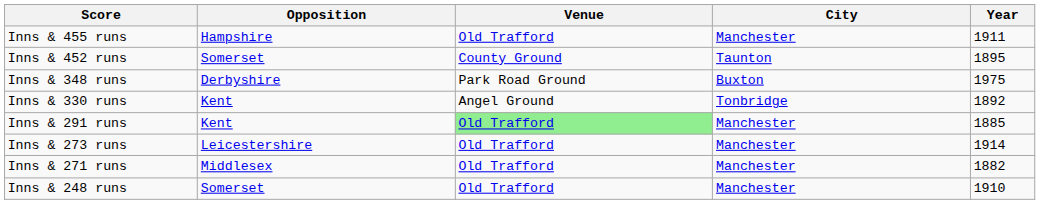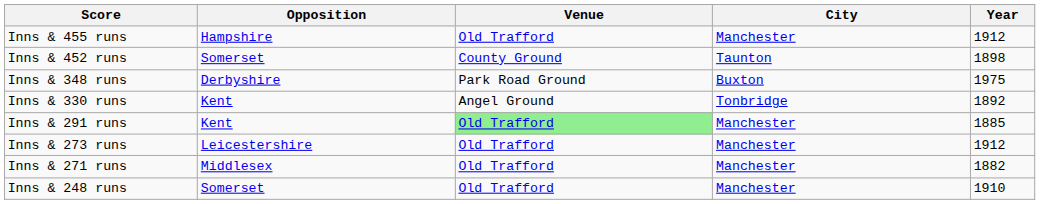 <table class="wikitable" width=80%|>
 <tr>
 <th width=15%>Score</th>
 <th width=20%>Opposition</th>
 <th width=20%>Venue</th>
 <th width=20%>City</th>
 <th width=5%>Year</th>
 </tr>
 <tr>
 <td>Inns & 455 runs</td>
 <td><a href='#'>Hampshire</a></td>
 <td><a href='#'>Old Trafford</a></td>
 <td><a href='#'>Manchester</a></td>
-<td>1911</td>
+<td>1912</td>
 </tr>
 <tr>
 <td>Inns & 452 runs</td>
 <td><a href='#'>Somerset</a></td>
 <td><a href='#'>County Ground</a></td>
 <td><a href='#'>Taunton</a></td>
-<td>1895</td>
+<td>1898</td>
 </tr>
 <tr>
 <td>Inns & 348 runs</td>
 <td><a href='#'>Derbyshire</a></td>
 <td>Park Road Ground</td>
 <td><a href='#'>Buxton</a></td>
 <td>1975</td>
 </tr>
 <tr>
 <td>Inns & 330 runs</td>
 <td><a href='#'>Kent</a></td>
 <td>Angel Ground</td>
 <td><a href='#'>Tonbridge</a></td>
 <td>1892</td>
 </tr>
 <tr>
 <td>Inns & 291 runs</td>
 <td><a href='#'>Kent</a></td>
 <td style="background: lightgreen;"><a href='#'>Old Trafford</a></td>
 <td><a href='#'>Manchester</a></td>
 <td>1885</td>
 </tr>
 <tr>
 <td>Inns & 273 runs</td>
 <td><a href='#'>Leicestershire</a></td>
 <td><a href='#'>Old Trafford</a></td>
 <td><a href='#'>Manchester</a></td>
-<td>1914</td>
+<td>1912</td>
 </tr>
 <tr>
 <td>Inns & 271 runs</td>
 <td><a href='#'>Middlesex</a></td>
 <td><a href='#'>Old Trafford</a></td>
 <td><a href='#'>Manchester</a></td>
 <td>1882</td>
 </tr>
 <tr>
 <td>Inns & 248 runs</td>
 <td><a href='#'>Somerset</a></td>
 <td><a href='#'>Old Trafford</a></td>
 <td><a href='#'>Manchester</a></td>
 <td>1910</td>
 </tr>
 </table>
